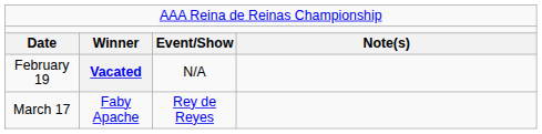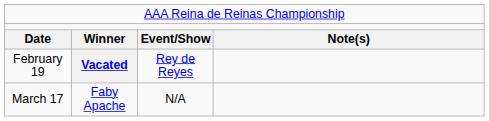 <table class="wikitable" style="text-align:center; width:100%;">
 <tr>
 <td colspan="5"><a href='#'>AAA Reina de Reinas Championship</a></td>
 </tr>
 <tr>
 <td colspan="5"><strong></strong></td>
 </tr>
 <tr>
 <th width="14%">Date</th>
 <th width="14%">Winner</th>
 <th width="14%">Event/Show</th>
 <th width="58%">Note(s)</th>
 </tr>
 <tr>
 <td>February 19</td>
 <th><a href='#'>Vacated</a></th>
-<td>N/A</td>
+<td><a href='#'>Rey de Reyes</a></td>
 <td align="left"></td>
 </tr>
 <tr>
 <td>March 17</td>
 <td><a href='#'>Faby Apache</a></td>
-<td><a href='#'>Rey de Reyes</a></td>
+<td>N/A</td>
 <td align="left"></td>
 </tr>
 </table>
